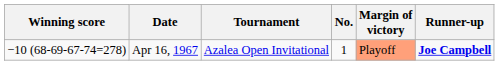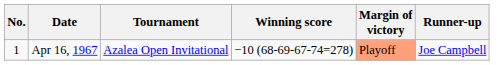 <table class="wikitable" style="font-size:95%;">
 <tr>
-<th>Winning score</th>
+<th>No.</th>
 <th>Date</th>
 <th>Tournament</th>
-<th>No.</th>
+<th>Winning score</th>
 <th>Margin of<br>victory</th>
 <th>Runner-up</th>
 </tr>
 <tr>
-<td>−10 (68-69-67-74=278)</td>
+<td align=center>1</td>
 <td align=right>Apr 16, <a href='#'>1967</a></td>
 <td><a href='#'>Azalea Open Invitational</a></td>
-<td align=center>1</td>
+<td>−10 (68-69-67-74=278)</td>
 <td style="background: lightsalmon;">Playoff</td>
-<td><strong> <a href='#'>Joe Campbell</a></strong></td>
+<td> <a href='#'>Joe Campbell</a></td>
 </tr>
 </table>
